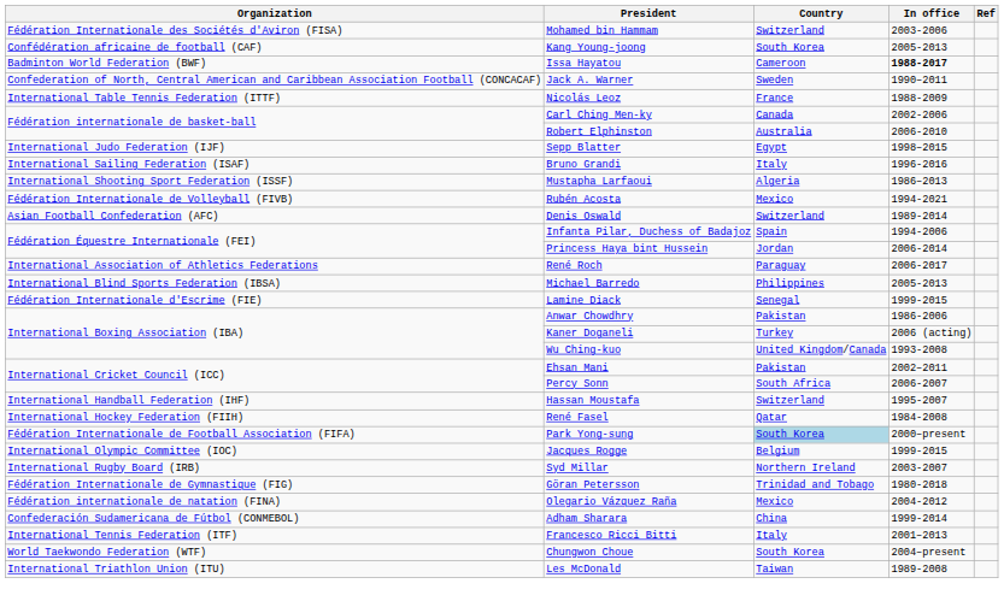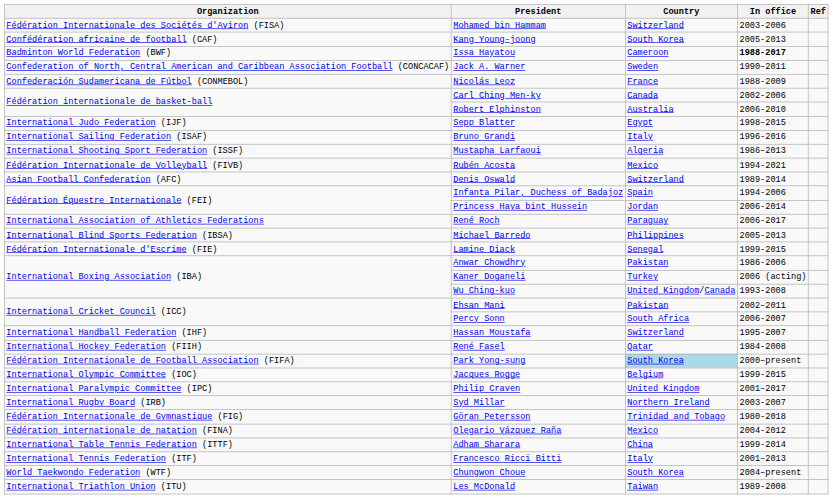 <table class="wikitable unsortable">
 <tr>
 <th>Organization</th>
 <th>President</th>
 <th>Country</th>
 <th>In office</th>
 <th>Ref</th>
 </tr>
 <tr>
 <td><a href='#'>Fédération Internationale des Sociétés d'Aviron</a> (FISA)</td>
 <td><a href='#'>Mohamed bin Hammam</a></td>
 <td><a href='#'>Switzerland</a></td>
 <td>2003-2006</td>
 <td></td>
 </tr>
 <tr>
 <td><a href='#'>Confédération africaine de football</a> (CAF)</td>
 <td><a href='#'>Kang Young-joong</a></td>
 <td><a href='#'>South Korea</a></td>
 <td>2005-2013</td>
 <td></td>
 </tr>
 <tr>
 <td><a href='#'>Badminton World Federation</a> (BWF)</td>
 <td><a href='#'>Issa Hayatou</a></td>
 <td><a href='#'>Cameroon</a></td>
 <td><strong>1988-2017</strong></td>
 <td></td>
 </tr>
 <tr>
 <td><a href='#'>Confederation of North, Central American and Caribbean Association Football</a> (CONCACAF)</td>
 <td><a href='#'>Jack A. Warner</a></td>
 <td><a href='#'>Sweden</a></td>
 <td>1990–2011</td>
 <td></td>
 </tr>
 <tr>
-<td><a href='#'>International Table Tennis Federation</a> (ITTF)</td>
+<td><a href='#'>Confederación Sudamericana de Fútbol</a> (CONMEBOL)</td>
 <td><a href='#'>Nicolás Leoz</a></td>
 <td><a href='#'>France</a></td>
 <td>1988-2009</td>
 <td></td>
 </tr>
 <tr>
 <td rowspan="2"><a href='#'>Fédération internationale de basket-ball</a></td>
 <td><a href='#'>Carl Ching Men-ky</a></td>
 <td><a href='#'>Canada</a></td>
 <td>2002-2006</td>
 <td></td>
 </tr>
 <tr>
 <td><a href='#'>Robert Elphinston</a></td>
 <td><a href='#'>Australia</a></td>
 <td>2006-2010</td>
 <td></td>
 </tr>
 <tr>
 <td><a href='#'>International Judo Federation</a> (IJF)</td>
 <td><a href='#'>Sepp Blatter</a></td>
 <td><a href='#'>Egypt</a></td>
 <td>1998–2015</td>
 <td></td>
 </tr>
 <tr>
 <td><a href='#'>International Sailing Federation</a> (ISAF)</td>
 <td><a href='#'>Bruno Grandi</a></td>
 <td><a href='#'>Italy</a></td>
 <td>1996-2016</td>
 <td></td>
 </tr>
 <tr>
 <td><a href='#'>International Shooting Sport Federation</a> (ISSF)</td>
 <td><a href='#'>Mustapha Larfaoui</a></td>
 <td><a href='#'>Algeria</a></td>
 <td>1986–2013</td>
 <td></td>
 </tr>
 <tr>
 <td><a href='#'>Fédération Internationale de Volleyball</a> (FIVB)</td>
 <td><a href='#'>Rubén Acosta</a></td>
 <td><a href='#'>Mexico</a></td>
 <td>1994-2021</td>
 <td></td>
 </tr>
 <tr>
 <td><a href='#'>Asian Football Confederation</a> (AFC)</td>
 <td><a href='#'>Denis Oswald</a></td>
 <td><a href='#'>Switzerland</a></td>
 <td>1989-2014</td>
 <td></td>
 </tr>
 <tr>
 <td rowspan="2"><a href='#'>Fédération Équestre Internationale</a> (FEI)</td>
 <td><a href='#'>Infanta Pilar, Duchess of Badajoz</a></td>
 <td><a href='#'>Spain</a></td>
 <td>1994-2006</td>
 <td></td>
 </tr>
 <tr>
 <td><a href='#'>Princess Haya bint Hussein</a></td>
 <td><a href='#'>Jordan</a></td>
 <td>2006-2014</td>
 <td></td>
 </tr>
 <tr>
 <td><a href='#'>International Association of Athletics Federations</a></td>
 <td><a href='#'>René Roch</a></td>
 <td><a href='#'>Paraguay</a></td>
 <td>2006-2017</td>
 <td></td>
 </tr>
 <tr>
 <td><a href='#'>International Blind Sports Federation</a> (IBSA)</td>
 <td><a href='#'>Michael Barredo</a></td>
 <td><a href='#'>Philippines</a></td>
 <td>2005-2013</td>
 <td></td>
 </tr>
 <tr>
 <td><a href='#'>Fédération Internationale d'Escrime</a> (FIE)</td>
 <td><a href='#'>Lamine Diack</a></td>
 <td><a href='#'>Senegal</a></td>
 <td>1999-2015</td>
 <td></td>
 </tr>
 <tr>
 <td rowspan="3"><a href='#'>International Boxing Association</a> (IBA)</td>
 <td><a href='#'>Anwar Chowdhry</a></td>
 <td><a href='#'>Pakistan</a></td>
 <td>1986-2006</td>
 <td></td>
 </tr>
 <tr>
 <td><a href='#'>Kaner Doganeli</a></td>
 <td><a href='#'>Turkey</a></td>
 <td>2006 (acting)</td>
 <td></td>
 </tr>
 <tr>
 <td><a href='#'>Wu Ching-kuo</a></td>
 <td><a href='#'>United Kingdom</a>/<a href='#'>Canada</a></td>
 <td>1993-2008</td>
 <td></td>
 </tr>
 <tr>
 <td rowspan="2"><a href='#'>International Cricket Council</a> (ICC)</td>
 <td><a href='#'>Ehsan Mani</a></td>
 <td><a href='#'>Pakistan</a></td>
 <td>2002–2011</td>
 <td></td>
 </tr>
 <tr>
 <td><a href='#'>Percy Sonn</a></td>
 <td><a href='#'>South Africa</a></td>
 <td>2006-2007</td>
 <td></td>
 </tr>
 <tr>
 <td><a href='#'>International Handball Federation</a> (IHF)</td>
 <td><a href='#'>Hassan Moustafa</a></td>
 <td><a href='#'>Switzerland</a></td>
 <td>1995-2007</td>
 <td></td>
 </tr>
 <tr>
 <td><a href='#'>International Hockey Federation</a> (FIIH)</td>
 <td><a href='#'>René Fasel</a></td>
 <td><a href='#'>Qatar</a></td>
 <td>1984-2008</td>
 <td></td>
 </tr>
 <tr>
 <td><a href='#'>Fédération Internationale de Football Association</a> (FIFA)</td>
 <td><a href='#'>Park Yong-sung</a></td>
 <td style="background: lightblue;"><a href='#'>South Korea</a></td>
 <td>2000–present</td>
 <td></td>
 </tr>
 <tr>
 <td><a href='#'>International Olympic Committee</a> (IOC)</td>
 <td><a href='#'>Jacques Rogge</a></td>
 <td><a href='#'>Belgium</a></td>
 <td>1999-2015</td>
 <td></td>
 </tr>
 <tr>
+<td><a href='#'>International Paralympic Committee</a> (IPC)</td>
+<td><a href='#'>Philip Craven</a></td>
+<td><a href='#'>United Kingdom</a></td>
+<td>2001–2017</td>
+<td></td>
+</tr>
+<tr>
 <td><a href='#'>International Rugby Board</a> (IRB)</td>
 <td><a href='#'>Syd Millar</a></td>
 <td><a href='#'>Northern Ireland</a></td>
 <td>2003-2007</td>
 <td></td>
 </tr>
 <tr>
 <td><a href='#'>Fédération Internationale de Gymnastique</a> (FIG)</td>
 <td><a href='#'>Göran Petersson</a></td>
 <td><a href='#'>Trinidad and Tobago</a></td>
 <td>1980-2018</td>
 <td></td>
 </tr>
 <tr>
 <td><a href='#'>Fédération internationale de natation</a> (FINA)</td>
 <td><a href='#'>Olegario Vázquez Raña</a></td>
 <td><a href='#'>Mexico</a></td>
 <td>2004-2012</td>
 <td></td>
 </tr>
 <tr>
-<td><a href='#'>Confederación Sudamericana de Fútbol</a> (CONMEBOL)</td>
+<td><a href='#'>International Table Tennis Federation</a> (ITTF)</td>
 <td><a href='#'>Adham Sharara</a></td>
 <td><a href='#'>China</a></td>
 <td>1999-2014</td>
 <td></td>
 </tr>
 <tr>
 <td><a href='#'>International Tennis Federation</a> (ITF)</td>
 <td><a href='#'>Francesco Ricci Bitti</a></td>
 <td><a href='#'>Italy</a></td>
 <td>2001–2013</td>
 <td></td>
 </tr>
 <tr>
 <td><a href='#'>World Taekwondo Federation</a> (WTF)</td>
 <td><a href='#'>Chungwon Choue</a></td>
 <td><a href='#'>South Korea</a></td>
 <td>2004–present</td>
 <td></td>
 </tr>
 <tr>
 <td><a href='#'>International Triathlon Union</a> (ITU)</td>
 <td><a href='#'>Les McDonald</a></td>
 <td><a href='#'>Taiwan</a></td>
 <td>1989-2008</td>
 <td></td>
 </tr>
 </table>
